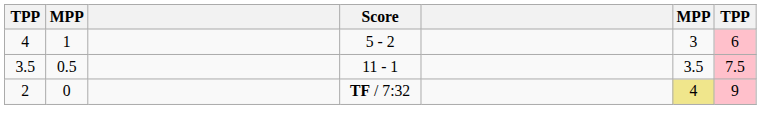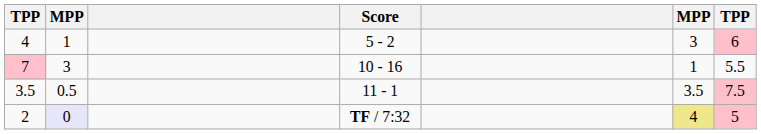 <table class="wikitable" style="text-align: center;" |>
 <tr>
 <th width="35">TPP</th>
 <th width="35">MPP</th>
 <th width="250"></th>
 <th width="75">Score</th>
 <th width="250"></th>
 <th width="35">MPP</th>
 <th width="35">TPP</th>
 </tr>
 <tr>
 <td>4</td>
 <td>1</td>
 <td style="text-align:left;"><strong></strong></td>
 <td>5 - 2</td>
 <td style="text-align:left;"></td>
 <td>3</td>
 <td bgcolor=pink>6</td>
 </tr>
 <tr>
+<td bgcolor=pink>7</td>
+<td>3</td>
+<td style="text-align:left;"></td>
+<td>10 - 16</td>
+<td style="text-align:left;"><strong></strong></td>
+<td>1</td>
+<td>5.5</td>
+</tr>
+<tr>
 <td>3.5</td>
 <td>0.5</td>
 <td style="text-align:left;"><strong></strong></td>
 <td>11 - 1</td>
 <td style="text-align:left;"></td>
 <td>3.5</td>
 <td bgcolor=pink>7.5</td>
 </tr>
 <tr>
 <td>2</td>
-<td>0</td>
+<td style="background: lavender;">0</td>
 <td style="text-align:left;"><strong></strong></td>
 <td><strong>TF</strong> / 7:32</td>
 <td style="text-align:left;"></td>
 <td style="background: khaki;">4</td>
-<td bgcolor=pink>9</td>
+<td bgcolor=pink>5</td>
 </tr>
 </table>
